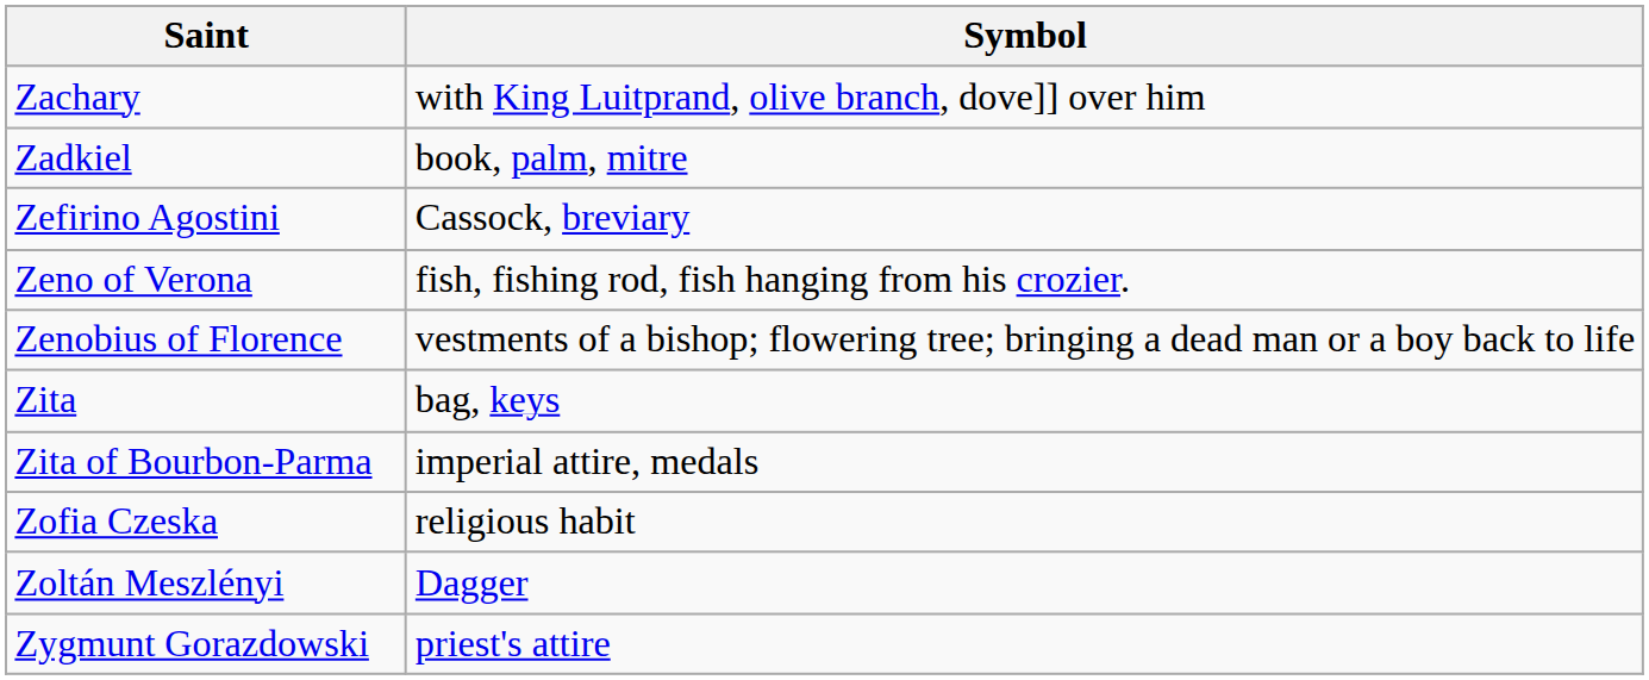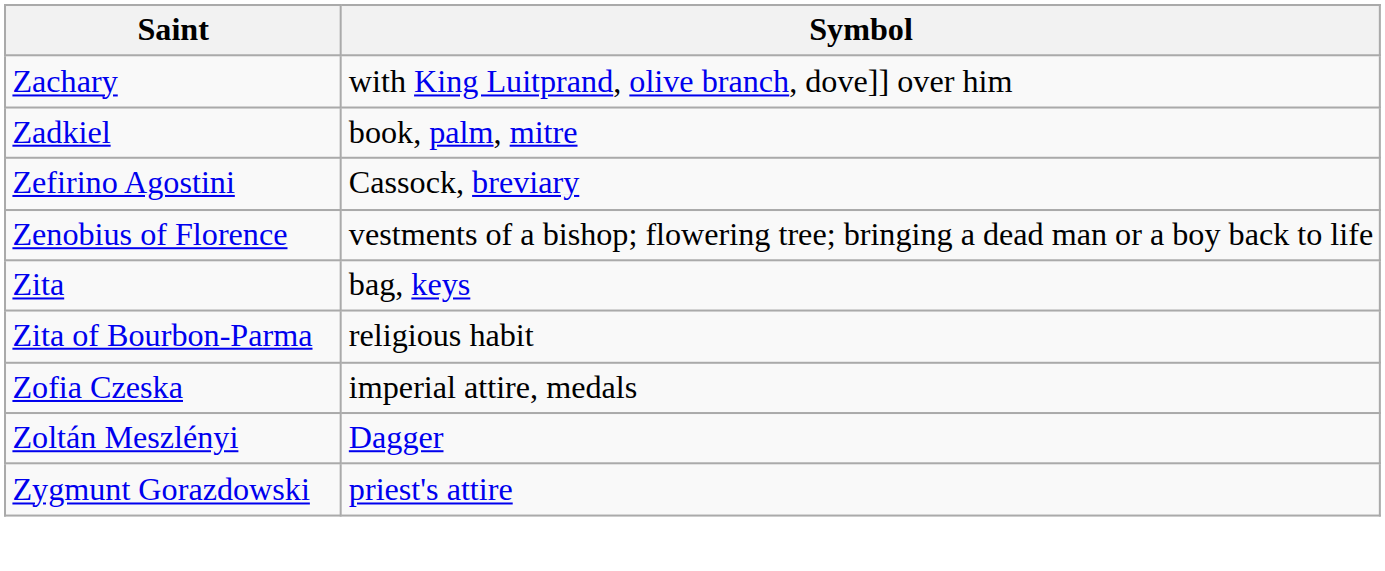 <table class="wikitable">
 <tr>
 <th scope="col" style="width: 10em;">Saint</th>
 <th scope="col">Symbol</th>
 </tr>
 <tr>
 <td><a href='#'>Zachary</a></td>
 <td>with <a href='#'>King Luitprand</a>, <a href='#'>olive branch</a>, dove]] over him </td>
 </tr>
 <tr>
 <td><a href='#'>Zadkiel</a></td>
 <td>book, <a href='#'>palm</a>, <a href='#'>mitre</a></td>
 </tr>
 <tr>
 <td><a href='#'>Zefirino Agostini</a></td>
 <td>Cassock, <a href='#'>breviary</a></td>
 </tr>
 <tr>
-<td><a href='#'>Zeno of Verona</a></td>
-<td>fish, fishing rod, fish hanging from his <a href='#'>crozier</a>.</td>
-</tr>
-<tr>
 <td><a href='#'>Zenobius of Florence</a></td>
 <td>vestments of a bishop; flowering tree; bringing a dead man or a boy back to life</td>
 </tr>
 <tr>
 <td><a href='#'>Zita</a></td>
 <td>bag, <a href='#'>keys</a></td>
 </tr>
 <tr>
 <td><a href='#'>Zita of Bourbon-Parma</a></td>
-<td>imperial attire, medals</td>
+<td>religious habit</td>
 </tr>
 <tr>
 <td><a href='#'>Zofia Czeska</a></td>
-<td>religious habit</td>
+<td>imperial attire, medals</td>
 </tr>
 <tr>
 <td><a href='#'>Zoltán Meszlényi</a></td>
 <td><a href='#'>Dagger</a></td>
 </tr>
 <tr>
 <td><a href='#'>Zygmunt Gorazdowski</a></td>
 <td><a href='#'>priest's attire</a></td>
 </tr>
 </table>
